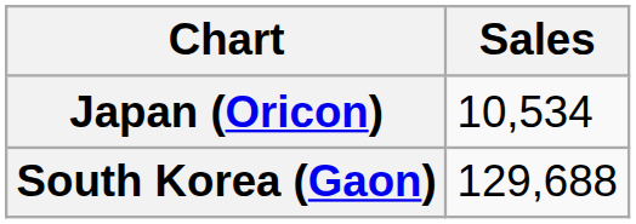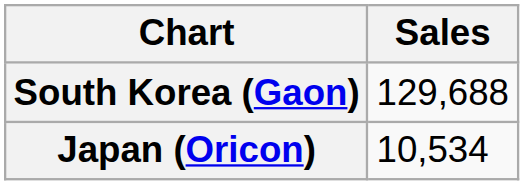 <table class="wikitable plainrowheaders">
 <tr>
 <th>Chart</th>
 <th>Sales</th>
 </tr>
 <tr>
+<th scope="row">South Korea (<a href='#'>Gaon</a>)</th>
+<td>129,688</td>
+</tr>
+<tr>
 <th scope="row">Japan (<a href='#'>Oricon</a>)</th>
 <td>10,534</td>
 </tr>
-<tr>
-<th scope="row">South Korea (<a href='#'>Gaon</a>)</th>
-<td>129,688</td>
-</tr>
 </table>
